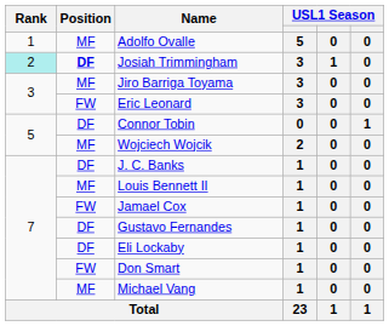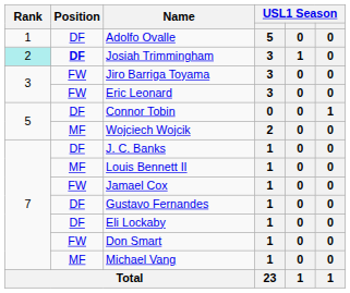 <table class="wikitable" style="text-align:center;">
 <tr>
 <th rowspan="2" style="width:56px;">Rank</th>
 <th rowspan="2" style="width:64px;">Position</th>
 <th rowspan="2" style="width:200px;">Name</th>
 <th colspan="3" style="width:100px;"><a href='#'>USL1 Season</a></th>
 </tr>
 <tr>
 <th style="width:34px;"></th>
 <th style="width:34px;"></th>
 <th style="width:34px;"></th>
 </tr>
 <tr>
 <td>1</td>
-<td><a href='#'>MF</a></td>
+<td><a href='#'>DF</a></td>
 <td align="left"> <a href='#'>Adolfo Ovalle</a></td>
 <th>5</th>
 <th>0</th>
 <th>0</th>
 </tr>
 <tr>
 <td style="background: paleturquoise;">2</td>
 <td><strong><a href='#'>DF</a></strong></td>
 <td align="left"> <a href='#'>Josiah Trimmingham</a></td>
 <th>3</th>
 <th>1</th>
 <th>0</th>
 </tr>
 <tr>
 <td rowspan="2">3</td>
-<td><a href='#'>MF</a></td>
+<td><a href='#'>FW</a></td>
 <td align="left"> <a href='#'>Jiro Barriga Toyama</a></td>
 <th>3</th>
 <th>0</th>
 <th>0</th>
 </tr>
 <tr>
 <td><a href='#'>FW</a></td>
 <td align="left"> <a href='#'>Eric Leonard</a></td>
 <th>3</th>
 <th>0</th>
 <th>0</th>
 </tr>
 <tr>
 <td rowspan="2">5</td>
 <td><a href='#'>DF</a></td>
 <td align="left"> <a href='#'>Connor Tobin</a></td>
 <th>0</th>
 <th>0</th>
 <th>1</th>
 </tr>
 <tr>
 <td><a href='#'>MF</a></td>
 <td align="left"> <a href='#'>Wojciech Wojcik</a></td>
 <th>2</th>
 <th>0</th>
 <th>0</th>
 </tr>
 <tr>
 <td rowspan="7">7</td>
 <td><a href='#'>DF</a></td>
 <td align="left"> <a href='#'>J. C. Banks</a></td>
 <th>1</th>
 <th>0</th>
 <th>0</th>
 </tr>
 <tr>
 <td><a href='#'>MF</a></td>
 <td align="left"> <a href='#'>Louis Bennett II</a></td>
 <th>1</th>
 <th>0</th>
 <th>0</th>
 </tr>
 <tr>
 <td><a href='#'>FW</a></td>
 <td align="left"> <a href='#'>Jamael Cox</a></td>
 <th>1</th>
 <th>0</th>
 <th>0</th>
 </tr>
 <tr>
 <td><a href='#'>DF</a></td>
 <td align="left"> <a href='#'>Gustavo Fernandes</a></td>
 <th>1</th>
 <th>0</th>
 <th>0</th>
 </tr>
 <tr>
 <td><a href='#'>DF</a></td>
 <td align="left"> <a href='#'>Eli Lockaby</a></td>
 <th>1</th>
 <th>0</th>
 <th>0</th>
 </tr>
 <tr>
 <td><a href='#'>FW</a></td>
 <td align="left"> <a href='#'>Don Smart</a></td>
 <th>1</th>
 <th>0</th>
 <th>0</th>
 </tr>
 <tr>
 <td><a href='#'>MF</a></td>
 <td align="left"> <a href='#'>Michael Vang</a></td>
 <th>1</th>
 <th>0</th>
 <th>0</th>
 </tr>
 <tr>
 <th colspan="3">Total</th>
 <th>23</th>
 <th>1</th>
 <th>1</th>
 </tr>
 </table>
